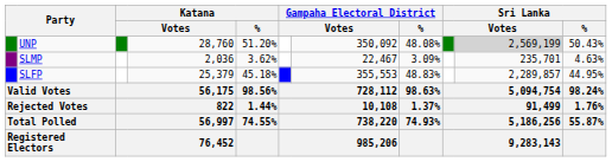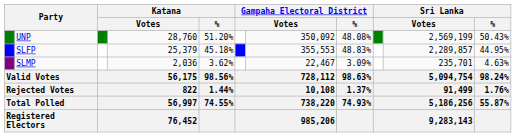 <table class="wikitable">
 <tr>
 <th colspan="2" width="144px"rowspan="2">Party</th>
 <th colspan="3" width="216px">Katana</th>
 <th colspan="3" width="216px"><a href='#'>Gampaha Electoral District</a></th>
 <th colspan="3" width="216px">Sri Lanka</th>
 </tr>
 <tr>
 <th colspan="2" width="144px">Votes</th>
 <th>%</th>
 <th colspan="2" width="144px">Votes</th>
 <th>%</th>
 <th colspan="2" width="144px">Votes</th>
 <th>%</th>
 </tr>
 <tr>
 <td style="background-color:green;" width="10px"></td>
 <td style="text-align:left;"><a href='#'>UNP</a></td>
 <td style="background-color:green;" width="10px"></td>
 <td style="text-align:right;">28,760</td>
 <td style="text-align:right;">51.20%</td>
 <td style="background-color:white;" width="10px"></td>
 <td style="text-align:right;">350,092</td>
 <td style="text-align:right;">48.08%</td>
 <td style="background-color:green;" width="10px"></td>
-<td style="background: lightgrey; text-align:right;">2,569,199</td>
+<td style="text-align:right;">2,569,199</td>
 <td style="text-align:right;">50.43%</td>
+</tr>
+<tr>
+<td style="background-color:blue;" width="10px"></td>
+<td style="text-align:left;"><a href='#'>SLFP</a></td>
+<td style="background-color:white;" width="10px"></td>
+<td style="text-align:right;">25,379</td>
+<td style="text-align:right;">45.18%</td>
+<td style="background-color:blue;" width="10px"></td>
+<td style="text-align:right;">355,553</td>
+<td style="text-align:right;">48.83%</td>
+<td style="background-color:white;" width="10px"></td>
+<td style="text-align:right;">2,289,857</td>
+<td style="text-align:right;">44.95%</td>
 </tr>
 <tr>
 <td style="background-color:purple;" width="10px"></td>
 <td style="text-align:left;"><a href='#'>SLMP</a></td>
 <td style="background-color:white;" width="10px"></td>
 <td style="text-align:right;">2,036</td>
 <td style="text-align:right;">3.62%</td>
 <td style="background-color:white;" width="10px"></td>
 <td style="text-align:right;">22,467</td>
 <td style="text-align:right;">3.09%</td>
 <td style="background-color:white;" width="10px"></td>
 <td style="text-align:right;">235,701</td>
 <td style="text-align:right;">4.63%</td>
-</tr>
-<tr>
-<td style="background-color:blue;" width="10px"></td>
-<td style="text-align:left;"><a href='#'>SLFP</a></td>
-<td style="background-color:white;" width="10px"></td>
-<td style="text-align:right;">25,379</td>
-<td style="text-align:right;">45.18%</td>
-<td style="background-color:blue;" width="10px"></td>
-<td style="text-align:right;">355,553</td>
-<td style="text-align:right;">48.83%</td>
-<td style="background-color:white;" width="10px"></td>
-<td style="text-align:right;">2,289,857</td>
-<td style="text-align:right;">44.95%</td>
 </tr>
 <tr>
 <th colspan="2" width="144px"style="text-align:left;">Valid Votes</th>
 <th style="text-align:right;"colspan="2" width="144px">56,175</th>
 <th style="text-align:right;">98.56%</th>
 <th style="text-align:right;"colspan="2" width="144px">728,112</th>
 <th style="text-align:right;">98.63%</th>
 <th style="text-align:right;"colspan="2" width="144px">5,094,754</th>
 <th style="text-align:right;">98.24%</th>
 </tr>
 <tr>
 <th colspan="2" width="144px"style="text-align:left;">Rejected Votes</th>
 <th style="text-align:right;"colspan="2" width="144px">822</th>
 <th style="text-align:right;">1.44%</th>
 <th style="text-align:right;"colspan="2" width="144px">10,108</th>
 <th style="text-align:right;">1.37%</th>
 <th style="text-align:right;"colspan="2" width="144px">91,499</th>
 <th style="text-align:right;">1.76%</th>
 </tr>
 <tr>
 <th colspan="2" width="144px"style="text-align:left;">Total Polled</th>
 <th style="text-align:right;"colspan="2" width="144px">56,997</th>
 <th style="text-align:right;">74.55%</th>
 <th style="text-align:right;"colspan="2" width="144px">738,220</th>
 <th style="text-align:right;">74.93%</th>
 <th style="text-align:right;"colspan="2" width="144px">5,186,256</th>
 <th style="text-align:right;">55.87%</th>
 </tr>
 <tr>
 <th colspan="2" width="144px"style="text-align:left;">Registered Electors</th>
 <th style="text-align:right;"colspan="2" width="144px">76,452</th>
 <th></th>
 <th style="text-align:right;"colspan="2" width="144px">985,206</th>
 <th></th>
 <th style="text-align:right;"colspan="2" width="144px">9,283,143</th>
 <th></th>
 </tr>
 </table>
